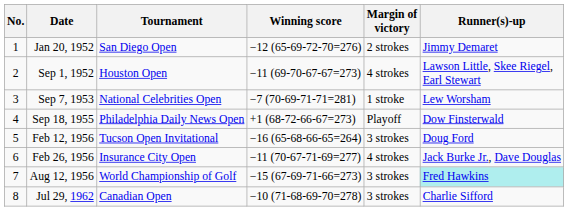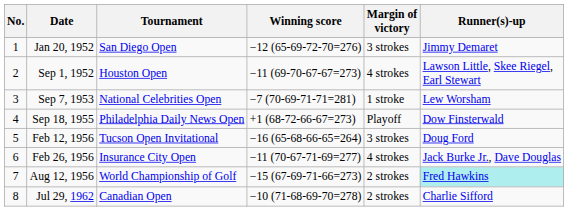 <table class="wikitable" style="font-size:95%;">
 <tr>
 <th>No.</th>
 <th>Date</th>
 <th>Tournament</th>
 <th>Winning score</th>
 <th>Margin of<br>victory</th>
 <th>Runner(s)-up</th>
 </tr>
 <tr>
 <td align=center>1</td>
 <td align=right>Jan 20, 1952</td>
 <td><a href='#'>San Diego Open</a></td>
 <td>−12 (65-69-72-70=276)</td>
-<td>2 strokes</td>
+<td>3 strokes</td>
 <td> <a href='#'>Jimmy Demaret</a></td>
 </tr>
 <tr>
 <td align=center>2</td>
 <td align=right>Sep 1, 1952</td>
 <td><a href='#'>Houston Open</a></td>
 <td>−11 (69-70-67-67=273)</td>
 <td>4 strokes</td>
 <td> <a href='#'>Lawson Little</a>,  <a href='#'>Skee Riegel</a>,<br> <a href='#'>Earl Stewart</a></td>
 </tr>
 <tr>
 <td align=center>3</td>
 <td align=right>Sep 7, 1953</td>
 <td><a href='#'>National Celebrities Open</a></td>
 <td>−7 (70-69-71-71=281)</td>
 <td>1 stroke</td>
 <td> <a href='#'>Lew Worsham</a></td>
 </tr>
 <tr>
 <td align=center>4</td>
 <td align=right>Sep 18, 1955</td>
 <td><a href='#'>Philadelphia Daily News Open</a></td>
 <td>+1 (68-72-66-67=273)</td>
 <td>Playoff</td>
 <td> <a href='#'>Dow Finsterwald</a></td>
 </tr>
 <tr>
 <td align=center>5</td>
 <td align=right>Feb 12, 1956</td>
 <td><a href='#'>Tucson Open Invitational</a></td>
 <td>−16 (65-68-66-65=264)</td>
 <td>3 strokes</td>
 <td> <a href='#'>Doug Ford</a></td>
 </tr>
 <tr>
 <td align=center>6</td>
 <td align=right>Feb 26, 1956</td>
 <td><a href='#'>Insurance City Open</a></td>
 <td>−11 (70-67-71-69=277)</td>
 <td>4 strokes</td>
 <td> <a href='#'>Jack Burke Jr.</a>,  <a href='#'>Dave Douglas</a></td>
 </tr>
 <tr>
 <td align=center>7</td>
 <td align=right>Aug 12, 1956</td>
 <td><a href='#'>World Championship of Golf</a></td>
 <td>−15 (67-69-71-66=273)</td>
-<td>3 strokes</td>
+<td>2 strokes</td>
 <td style="background: paleturquoise;"> <a href='#'>Fred Hawkins</a></td>
 </tr>
 <tr>
 <td align=center>8</td>
 <td align=right>Jul 29, <a href='#'>1962</a></td>
 <td><a href='#'>Canadian Open</a></td>
 <td>−10 (71-68-69-70=278)</td>
-<td>3 strokes</td>
+<td>2 strokes</td>
 <td> <a href='#'>Charlie Sifford</a></td>
 </tr>
 </table>
